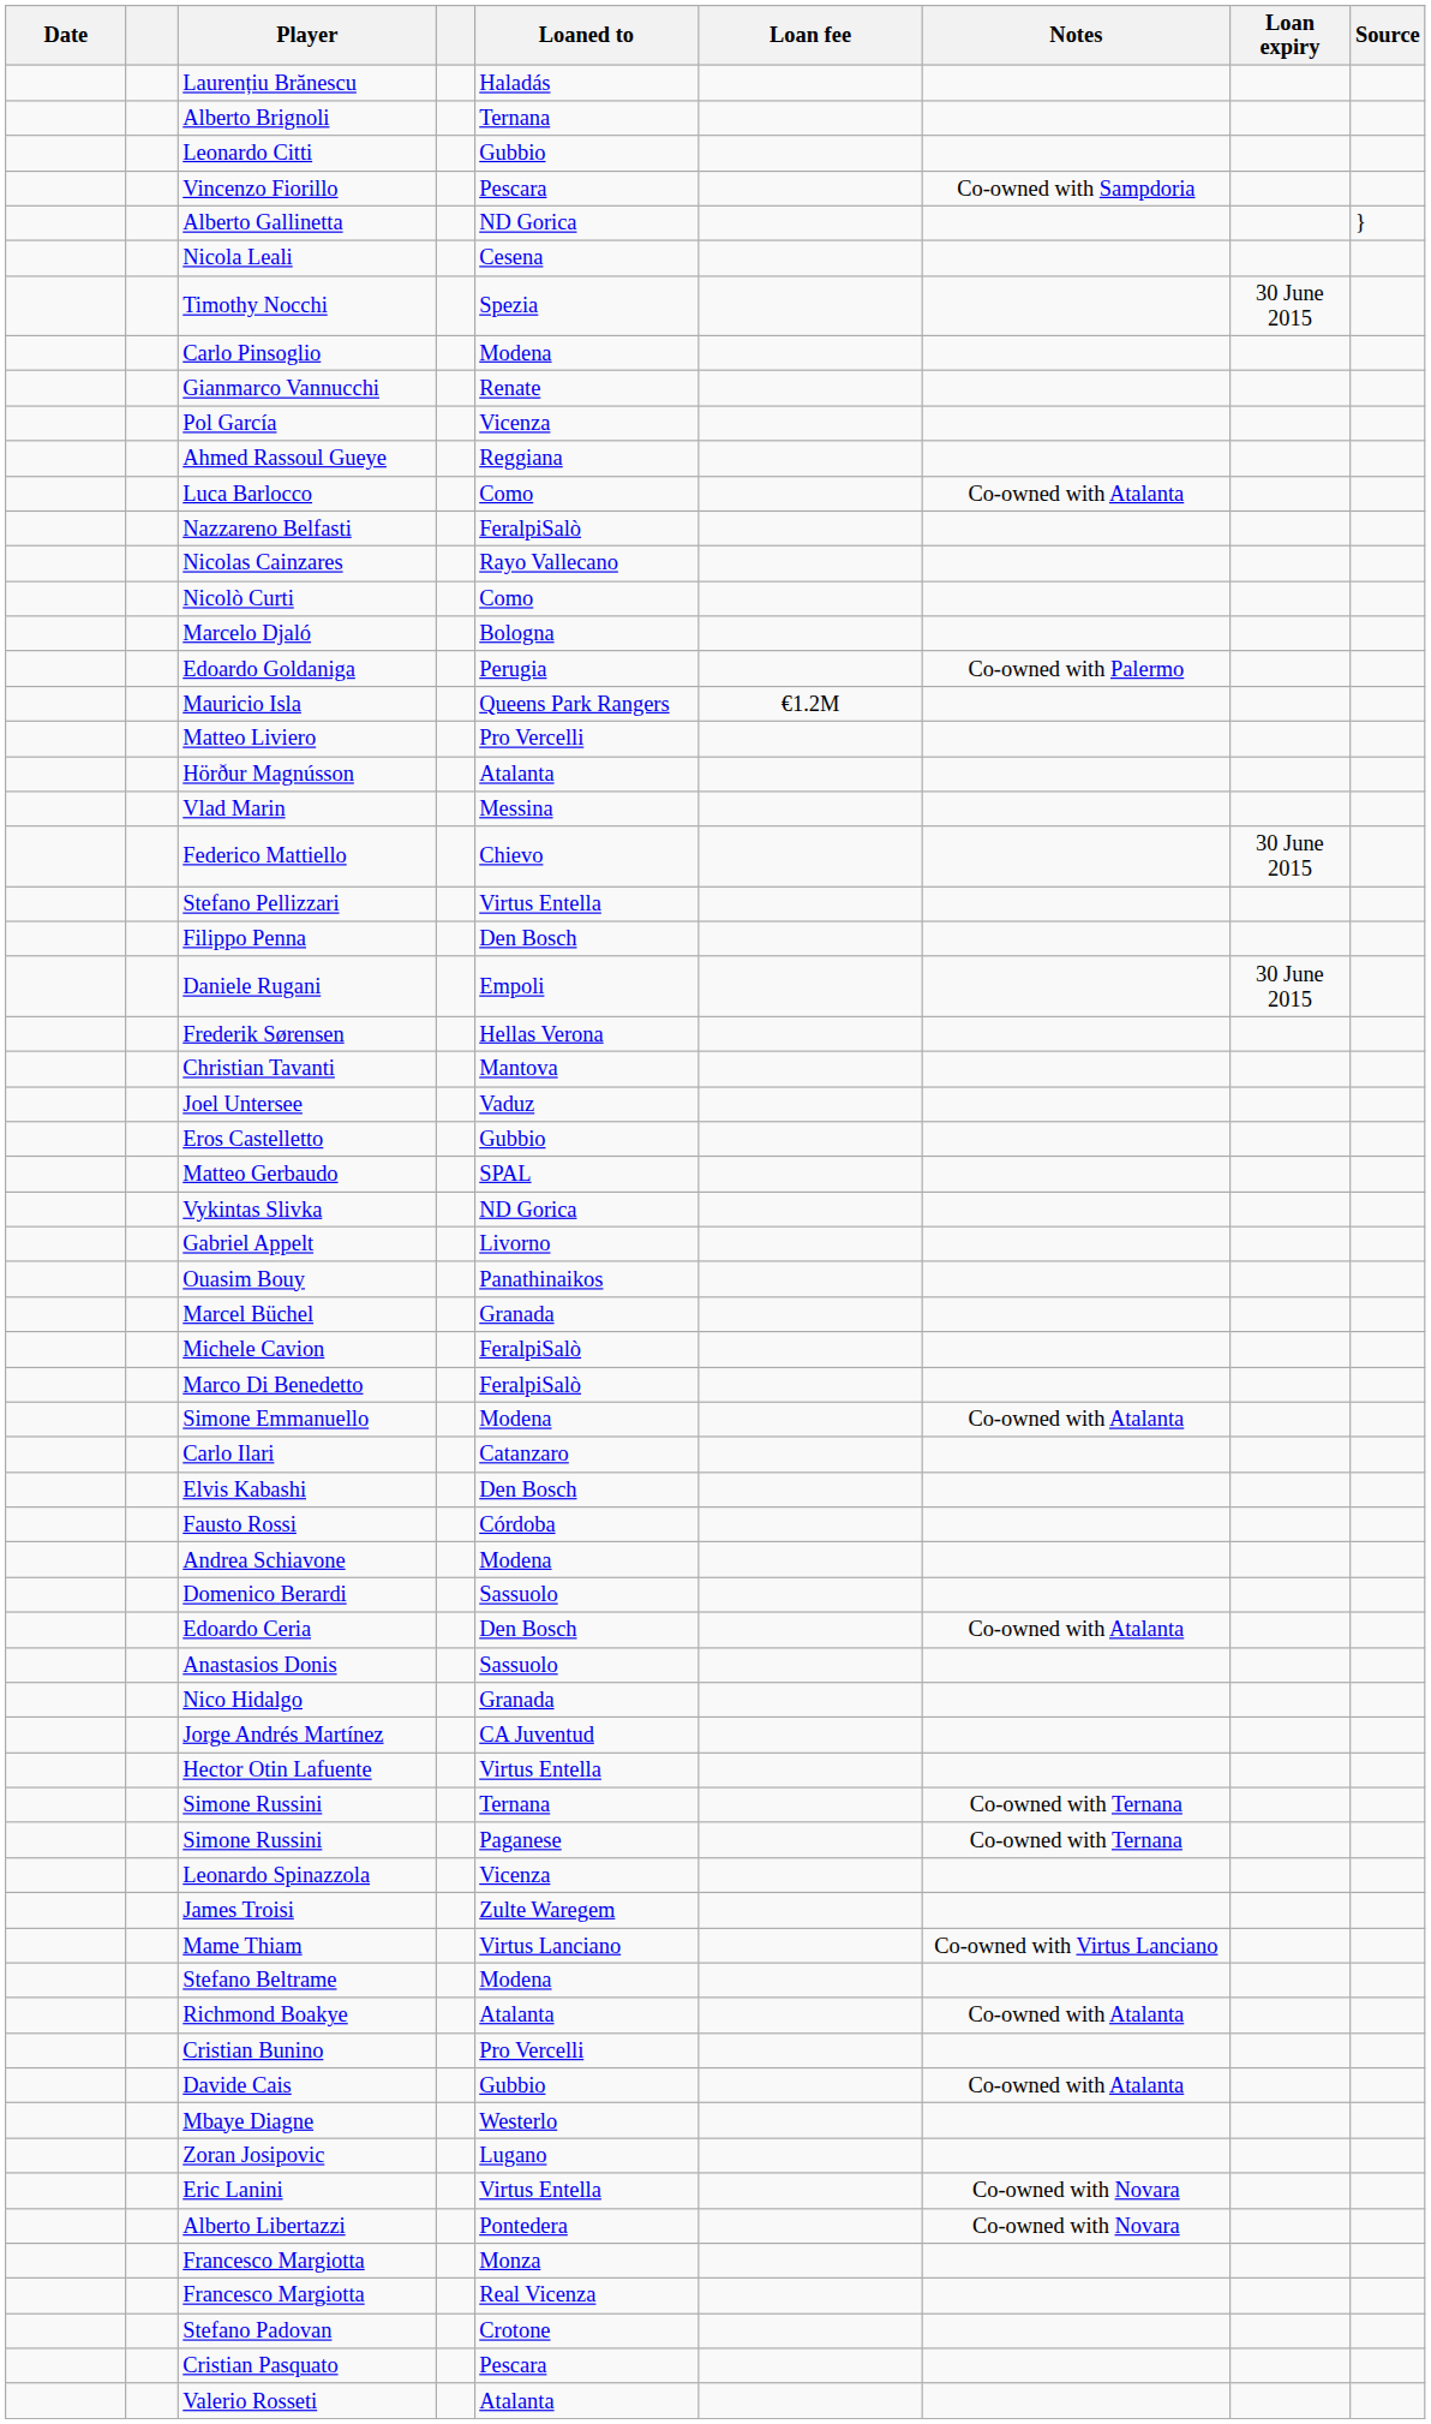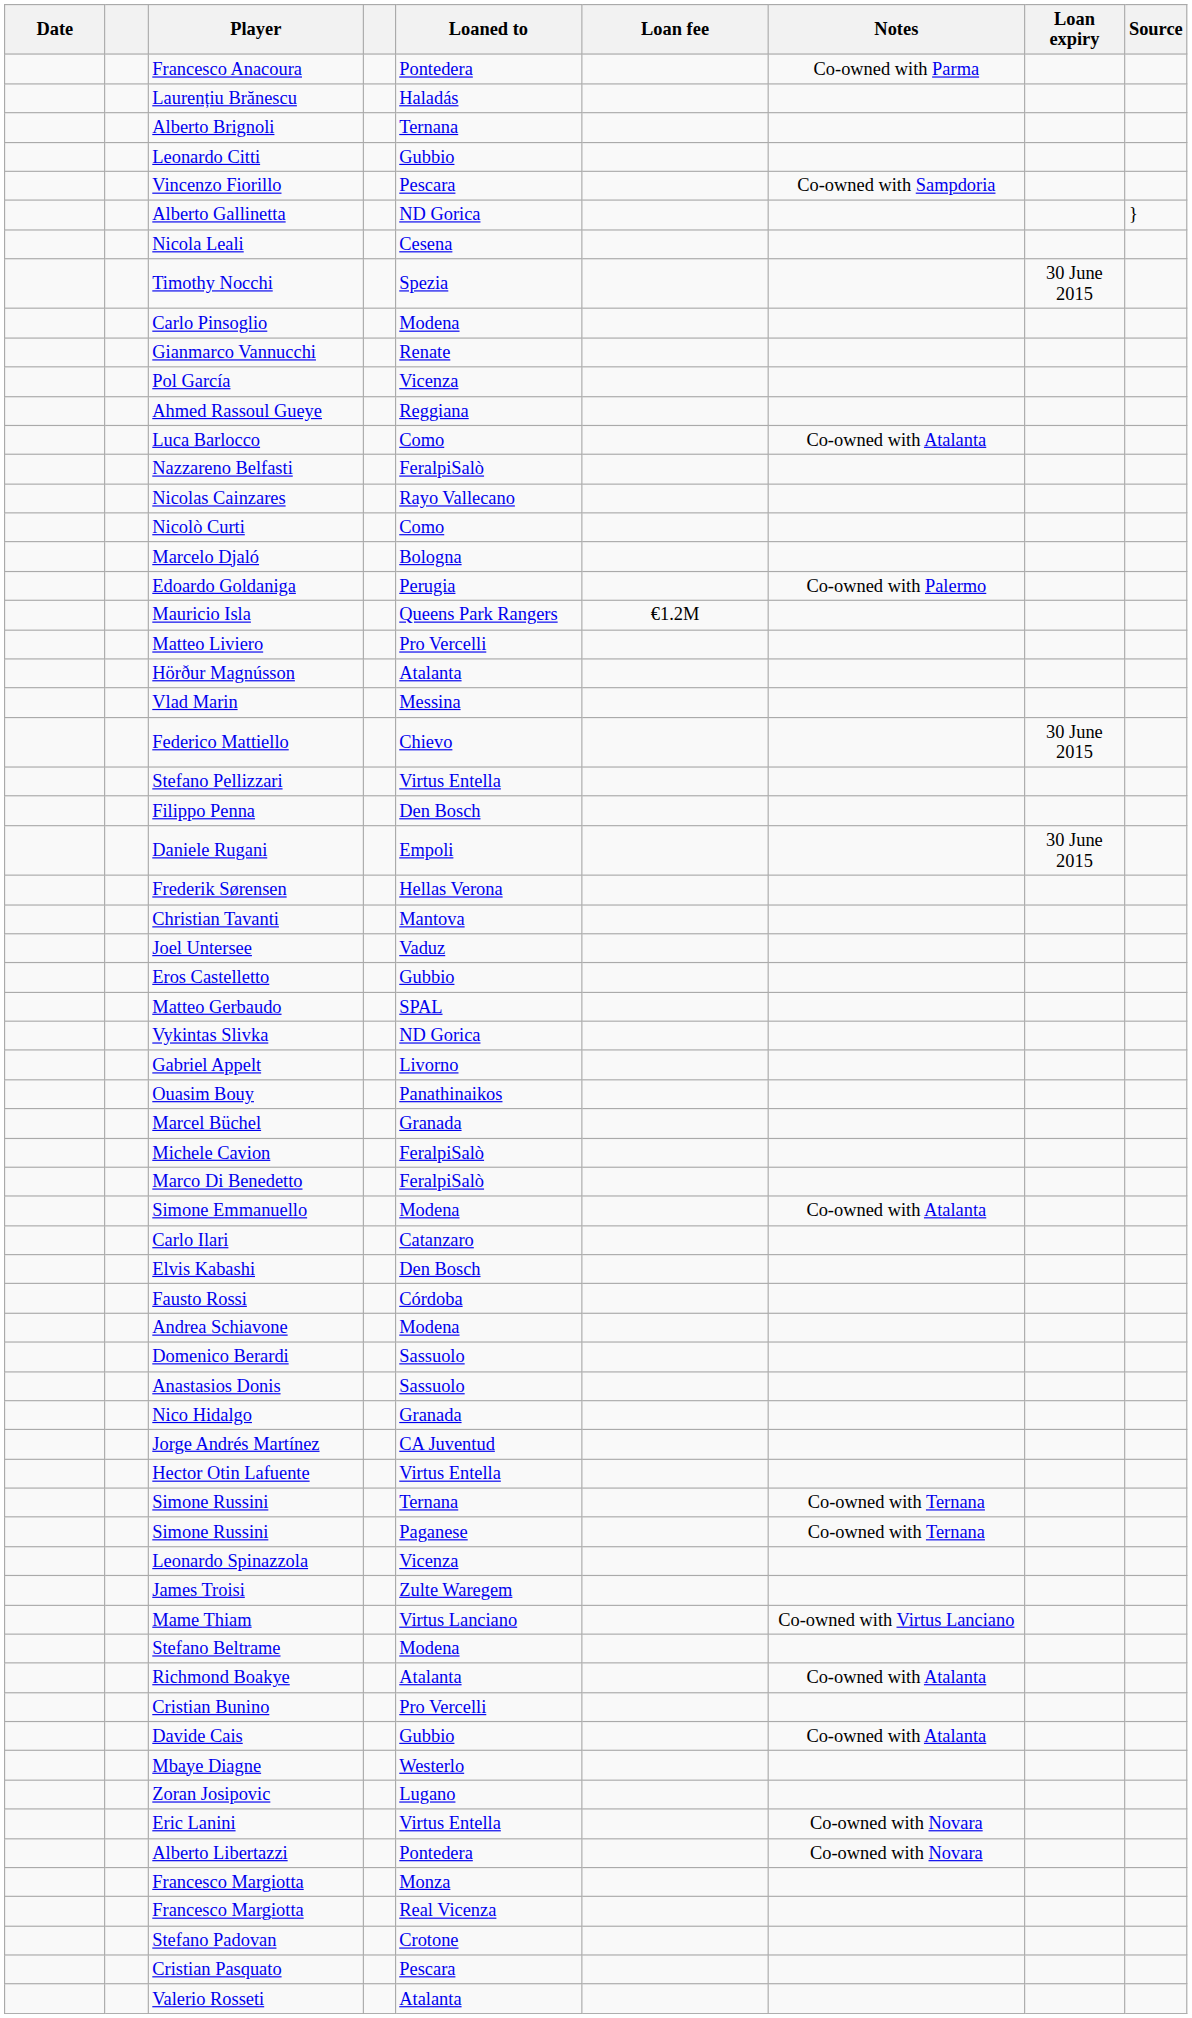 <table class="wikitable sortable">
 <tr>
 <th style="width:80px;">Date</th>
 <th style="width:30px;"></th>
 <th style="width:180px;">Player</th>
 <th style="width:20px;"></th>
 <th style="width:155px;">Loaned to</th>
 <th style="width:155px;" class="unsortable">Loan fee</th>
 <th style="width:215px;" class="unsortable">Notes</th>
 <th style="width:80px;">Loan expiry</th>
 <th style="width:20px;">Source</th>
+</tr>
+<tr>
+<td></td>
+<td align=center></td>
+<td> <a href='#'>Francesco Anacoura</a></td>
+<td align=center></td>
+<td> <a href='#'>Pontedera</a></td>
+<td align=center></td>
+<td align=center>Co-owned with  <a href='#'>Parma</a></td>
+<td align=center></td>
+<td></td>
 </tr>
 <tr>
 <td></td>
 <td align=center></td>
 <td> <a href='#'>Laurențiu Brănescu</a></td>
 <td align=center></td>
 <td> <a href='#'>Haladás</a></td>
 <td align=center></td>
 <td align=center></td>
 <td align=center></td>
 <td></td>
 </tr>
 <tr>
 <td></td>
 <td align=center></td>
 <td> <a href='#'>Alberto Brignoli</a></td>
 <td align=center></td>
 <td> <a href='#'>Ternana</a></td>
 <td align=center></td>
 <td align=center></td>
 <td align=center></td>
 <td></td>
 </tr>
 <tr>
 <td></td>
 <td align=center></td>
 <td> <a href='#'>Leonardo Citti</a></td>
 <td align=center></td>
 <td> <a href='#'>Gubbio</a></td>
 <td align=center></td>
 <td align=center></td>
 <td align=center></td>
 <td></td>
 </tr>
 <tr>
 <td></td>
 <td align=center></td>
 <td> <a href='#'>Vincenzo Fiorillo</a></td>
 <td align=center></td>
 <td> <a href='#'>Pescara</a></td>
 <td align=center></td>
 <td align=center>Co-owned with  <a href='#'>Sampdoria</a></td>
 <td align=center></td>
 <td></td>
 </tr>
 <tr>
 <td></td>
 <td align=center></td>
 <td> <a href='#'>Alberto Gallinetta</a></td>
 <td align=center></td>
 <td> <a href='#'>ND Gorica</a></td>
 <td align=center></td>
 <td align=center></td>
 <td align=center></td>
 <td>}</td>
 </tr>
 <tr>
 <td></td>
 <td align=center></td>
 <td> <a href='#'>Nicola Leali</a></td>
 <td align=center></td>
 <td> <a href='#'>Cesena</a></td>
 <td align=center></td>
 <td align=center></td>
 <td align=center></td>
 <td></td>
 </tr>
 <tr>
 <td></td>
 <td align=center></td>
 <td> <a href='#'>Timothy Nocchi</a></td>
 <td align=center></td>
 <td> <a href='#'>Spezia</a></td>
 <td align=center></td>
 <td align=center></td>
 <td align=center>30 June 2015</td>
 <td></td>
 </tr>
 <tr>
 <td></td>
 <td align=center></td>
 <td> <a href='#'>Carlo Pinsoglio</a></td>
 <td align=center></td>
 <td> <a href='#'>Modena</a></td>
 <td align=center></td>
 <td align=center></td>
 <td align=center></td>
 <td></td>
 </tr>
 <tr>
 <td></td>
 <td align=center></td>
 <td> <a href='#'>Gianmarco Vannucchi</a></td>
 <td align=center></td>
 <td> <a href='#'>Renate</a></td>
 <td align=center></td>
 <td align=center></td>
 <td align=center></td>
 <td></td>
 </tr>
 <tr>
 <td></td>
 <td align=center></td>
 <td> <a href='#'>Pol García</a></td>
 <td align=center></td>
 <td> <a href='#'>Vicenza</a></td>
 <td align=center></td>
 <td align=center></td>
 <td align=center></td>
 <td></td>
 </tr>
 <tr>
 <td></td>
 <td align=center></td>
 <td> <a href='#'>Ahmed Rassoul Gueye</a></td>
 <td align=center></td>
 <td> <a href='#'>Reggiana</a></td>
 <td align=center></td>
 <td align=center></td>
 <td align=center></td>
 <td></td>
 </tr>
 <tr>
 <td></td>
 <td align=center></td>
 <td> <a href='#'>Luca Barlocco</a></td>
 <td align=center></td>
 <td> <a href='#'>Como</a></td>
 <td align=center></td>
 <td align=center>Co-owned with <a href='#'>Atalanta</a></td>
 <td align=center></td>
 <td></td>
 </tr>
 <tr>
 <td></td>
 <td align=center></td>
 <td> <a href='#'>Nazzareno Belfasti</a></td>
 <td align=center></td>
 <td> <a href='#'>FeralpiSalò</a></td>
 <td align=center></td>
 <td align=center></td>
 <td align=center></td>
 <td></td>
 </tr>
 <tr>
 <td></td>
 <td align=center></td>
 <td> <a href='#'>Nicolas Cainzares</a></td>
 <td align=center></td>
 <td> <a href='#'>Rayo Vallecano</a></td>
 <td align=center></td>
 <td align=center></td>
 <td align=center></td>
 <td></td>
 </tr>
 <tr>
 <td></td>
 <td align=center></td>
 <td> <a href='#'>Nicolò Curti</a></td>
 <td align=center></td>
 <td> <a href='#'>Como</a></td>
 <td align=center></td>
 <td align=center></td>
 <td align=center></td>
 <td></td>
 </tr>
 <tr>
 <td></td>
 <td align=center></td>
 <td> <a href='#'>Marcelo Djaló</a></td>
 <td align=center></td>
 <td> <a href='#'>Bologna</a></td>
 <td align=center></td>
 <td align=center></td>
 <td align=center></td>
 <td></td>
 </tr>
 <tr>
 <td></td>
 <td align=center></td>
 <td> <a href='#'>Edoardo Goldaniga</a></td>
 <td align=center></td>
 <td> <a href='#'>Perugia</a></td>
 <td align=center></td>
 <td align=center>Co-owned with  <a href='#'>Palermo</a></td>
 <td align=center></td>
 <td></td>
 </tr>
 <tr>
 <td></td>
 <td align=center></td>
 <td> <a href='#'>Mauricio Isla</a></td>
 <td align=center></td>
 <td> <a href='#'>Queens Park Rangers</a></td>
 <td align=center>€1.2M</td>
 <td align=center></td>
 <td align=center></td>
 <td></td>
 </tr>
 <tr>
 <td></td>
 <td align=center></td>
 <td> <a href='#'>Matteo Liviero</a></td>
 <td align=center></td>
 <td> <a href='#'>Pro Vercelli</a></td>
 <td align=center></td>
 <td align=center></td>
 <td align=center></td>
 <td></td>
 </tr>
 <tr>
 <td></td>
 <td align=center></td>
 <td> <a href='#'>Hörður Magnússon</a></td>
 <td align=center></td>
 <td> <a href='#'>Atalanta</a></td>
 <td align=center></td>
 <td align=center></td>
 <td align=center></td>
 <td></td>
 </tr>
 <tr>
 <td></td>
 <td align=center></td>
 <td> <a href='#'>Vlad Marin</a></td>
 <td align=center></td>
 <td> <a href='#'>Messina</a></td>
 <td align=center></td>
 <td align=center></td>
 <td align=center></td>
 <td></td>
 </tr>
 <tr>
 <td></td>
 <td align=center></td>
 <td> <a href='#'>Federico Mattiello</a></td>
 <td align=center></td>
 <td> <a href='#'>Chievo</a></td>
 <td align=center></td>
 <td align=center></td>
 <td align=center>30 June 2015</td>
 <td></td>
 </tr>
 <tr>
 <td></td>
 <td align=center></td>
 <td> <a href='#'>Stefano Pellizzari</a></td>
 <td align=center></td>
 <td> <a href='#'>Virtus Entella</a></td>
 <td align=center></td>
 <td align=center></td>
 <td align=center></td>
 <td></td>
 </tr>
 <tr>
 <td></td>
 <td align=center></td>
 <td> <a href='#'>Filippo Penna</a></td>
 <td align=center></td>
 <td> <a href='#'>Den Bosch</a></td>
 <td align=center></td>
 <td align=center></td>
 <td align=center></td>
 <td></td>
 </tr>
 <tr>
 <td></td>
 <td align=center></td>
 <td> <a href='#'>Daniele Rugani</a></td>
 <td align=center></td>
 <td> <a href='#'>Empoli</a></td>
 <td align=center></td>
 <td align=center></td>
 <td align=center>30 June 2015</td>
 <td></td>
 </tr>
 <tr>
 <td></td>
 <td align=center></td>
 <td> <a href='#'>Frederik Sørensen</a></td>
 <td align=center></td>
 <td> <a href='#'>Hellas Verona</a></td>
 <td align=center></td>
 <td align=center></td>
 <td align=center></td>
 <td></td>
 </tr>
 <tr>
 <td></td>
 <td align=center></td>
 <td> <a href='#'>Christian Tavanti</a></td>
 <td align=center></td>
 <td> <a href='#'>Mantova</a></td>
 <td align=center></td>
 <td align=center></td>
 <td align=center></td>
 <td></td>
 </tr>
 <tr>
 <td></td>
 <td align=center></td>
 <td> <a href='#'>Joel Untersee</a></td>
 <td align=center></td>
 <td> <a href='#'>Vaduz</a></td>
 <td align=center></td>
 <td align=center></td>
 <td align=center></td>
 <td></td>
 </tr>
 <tr>
 <td></td>
 <td align=center></td>
 <td> <a href='#'>Eros Castelletto</a></td>
 <td align=center></td>
 <td> <a href='#'>Gubbio</a></td>
 <td align=center></td>
 <td align=center></td>
 <td align=center></td>
 <td></td>
 </tr>
 <tr>
 <td></td>
 <td align=center></td>
 <td> <a href='#'>Matteo Gerbaudo</a></td>
 <td align=center></td>
 <td> <a href='#'>SPAL</a></td>
 <td align=center></td>
 <td align=center></td>
 <td align=center></td>
 <td> </td>
 </tr>
 <tr>
 <td></td>
 <td align=center></td>
 <td> <a href='#'>Vykintas Slivka</a></td>
 <td align=center></td>
 <td> <a href='#'>ND Gorica</a></td>
 <td align=center></td>
 <td align=center></td>
 <td align=center></td>
 <td></td>
 </tr>
 <tr>
 <td></td>
 <td align=center></td>
 <td> <a href='#'>Gabriel Appelt</a></td>
 <td align=center></td>
 <td> <a href='#'>Livorno</a></td>
 <td align=center></td>
 <td align=center></td>
 <td align=center></td>
 <td></td>
 </tr>
 <tr>
 <td></td>
 <td align=center></td>
 <td> <a href='#'>Ouasim Bouy</a></td>
 <td align=center></td>
 <td> <a href='#'>Panathinaikos</a></td>
 <td align=center></td>
 <td align=center></td>
 <td align=center></td>
 <td></td>
 </tr>
 <tr>
 <td></td>
 <td align=center></td>
 <td> <a href='#'>Marcel Büchel</a></td>
 <td align=center></td>
 <td> <a href='#'>Granada</a></td>
 <td align=center></td>
 <td align=center></td>
 <td align=center></td>
 <td></td>
 </tr>
 <tr>
 <td></td>
 <td align=center></td>
 <td> <a href='#'>Michele Cavion</a></td>
 <td align=center></td>
 <td> <a href='#'>FeralpiSalò</a></td>
 <td align=center></td>
 <td align=center></td>
 <td align=center></td>
 <td></td>
 </tr>
 <tr>
 <td></td>
 <td align=center></td>
 <td> <a href='#'>Marco Di Benedetto</a></td>
 <td align=center></td>
 <td> <a href='#'>FeralpiSalò</a></td>
 <td align=center></td>
 <td align=center></td>
 <td align=center></td>
 <td></td>
 </tr>
 <tr>
 <td></td>
 <td align=center></td>
 <td> <a href='#'>Simone Emmanuello</a></td>
 <td align=center></td>
 <td> <a href='#'>Modena</a></td>
 <td align=center></td>
 <td align=center>Co-owned with  <a href='#'>Atalanta</a></td>
 <td align=center></td>
 <td></td>
 </tr>
 <tr>
 <td></td>
 <td align=center></td>
 <td> <a href='#'>Carlo Ilari</a></td>
 <td align=center></td>
 <td> <a href='#'>Catanzaro</a></td>
 <td align=center></td>
 <td align=center></td>
 <td align=center></td>
 <td></td>
 </tr>
 <tr>
 <td></td>
 <td align=center></td>
 <td> <a href='#'>Elvis Kabashi</a></td>
 <td align=center></td>
 <td> <a href='#'>Den Bosch</a></td>
 <td align=center></td>
 <td align=center></td>
 <td align=center></td>
 <td></td>
 </tr>
 <tr>
 <td></td>
 <td align=center></td>
 <td> <a href='#'>Fausto Rossi</a></td>
 <td align=center></td>
 <td> <a href='#'>Córdoba</a></td>
 <td align=center></td>
 <td align=center></td>
 <td align=center></td>
 <td></td>
 </tr>
 <tr>
 <td></td>
 <td align=center></td>
 <td> <a href='#'>Andrea Schiavone</a></td>
 <td align=center></td>
 <td> <a href='#'>Modena</a></td>
 <td align=center></td>
 <td align=center></td>
 <td align=center></td>
 <td></td>
 </tr>
 <tr>
 <td></td>
 <td align=center></td>
 <td> <a href='#'>Domenico Berardi</a></td>
 <td align=center></td>
 <td> <a href='#'>Sassuolo</a></td>
 <td align=center></td>
 <td align=center></td>
 <td align=center></td>
 <td></td>
 </tr>
 <tr>
 <td></td>
 <td align=center></td>
-<td> <a href='#'>Edoardo Ceria</a></td>
-<td align=center></td>
-<td> <a href='#'>Den Bosch</a></td>
-<td align=center></td>
-<td align=center>Co-owned with  <a href='#'>Atalanta</a></td>
-<td align=center></td>
-<td></td>
-</tr>
-<tr>
-<td></td>
-<td align=center></td>
 <td> <a href='#'>Anastasios Donis</a></td>
 <td align=center></td>
 <td> <a href='#'>Sassuolo</a></td>
 <td align=center></td>
 <td align=center></td>
 <td align=center></td>
 <td></td>
 </tr>
 <tr>
 <td></td>
 <td align=center></td>
 <td> <a href='#'>Nico Hidalgo</a></td>
 <td align=center></td>
 <td> <a href='#'>Granada</a></td>
 <td align=center></td>
 <td align=center></td>
 <td align=center></td>
 <td></td>
 </tr>
 <tr>
 <td></td>
 <td align=center></td>
 <td> <a href='#'>Jorge Andrés Martínez</a></td>
 <td align=center></td>
 <td> <a href='#'>CA Juventud</a></td>
 <td align=center></td>
 <td align=center></td>
 <td align=center></td>
 <td></td>
 </tr>
 <tr>
 <td></td>
 <td align=center></td>
 <td> <a href='#'>Hector Otin Lafuente</a></td>
 <td align=center></td>
 <td> <a href='#'>Virtus Entella</a></td>
 <td align=center></td>
 <td align=center></td>
 <td align=center></td>
 <td></td>
 </tr>
 <tr>
 <td></td>
 <td align=center></td>
 <td> <a href='#'>Simone Russini</a></td>
 <td align=center></td>
 <td> <a href='#'>Ternana</a></td>
 <td align=center></td>
 <td align=center>Co-owned with  <a href='#'>Ternana</a></td>
 <td align=center></td>
 <td></td>
 </tr>
 <tr>
 <td></td>
 <td align=center></td>
 <td> <a href='#'>Simone Russini</a></td>
 <td align=center></td>
 <td> <a href='#'>Paganese</a></td>
 <td align=center></td>
 <td align=center>Co-owned with  <a href='#'>Ternana</a></td>
 <td align=center></td>
 <td></td>
 </tr>
 <tr>
 <td></td>
 <td align=center></td>
 <td> <a href='#'>Leonardo Spinazzola</a></td>
 <td align=center></td>
 <td> <a href='#'>Vicenza</a></td>
 <td align=center></td>
 <td align=center></td>
 <td align=center></td>
 <td></td>
 </tr>
 <tr>
 <td></td>
 <td align=center></td>
 <td> <a href='#'>James Troisi</a></td>
 <td align=center></td>
 <td> <a href='#'>Zulte Waregem</a></td>
 <td align=center></td>
 <td align=center></td>
 <td align=center></td>
 <td></td>
 </tr>
 <tr>
 <td></td>
 <td align=center></td>
 <td> <a href='#'>Mame Thiam</a></td>
 <td align=center></td>
 <td> <a href='#'>Virtus Lanciano</a></td>
 <td align=center></td>
 <td align=center>Co-owned with  <a href='#'>Virtus Lanciano</a></td>
 <td align=center></td>
 <td> </td>
 </tr>
 <tr>
 <td></td>
 <td align=center></td>
 <td> <a href='#'>Stefano Beltrame</a></td>
 <td align=center></td>
 <td> <a href='#'>Modena</a></td>
 <td align=center></td>
 <td align=center></td>
 <td align=center></td>
 <td></td>
 </tr>
 <tr>
 <td></td>
 <td align=center></td>
 <td> <a href='#'>Richmond Boakye</a></td>
 <td align=center></td>
 <td> <a href='#'>Atalanta</a></td>
 <td align=center></td>
 <td align=center>Co-owned with  <a href='#'>Atalanta</a></td>
 <td align=center></td>
 <td></td>
 </tr>
 <tr>
 <td></td>
 <td align=center></td>
 <td> <a href='#'>Cristian Bunino</a></td>
 <td align=center></td>
 <td> <a href='#'>Pro Vercelli</a></td>
 <td align=center></td>
 <td align=center></td>
 <td align=center></td>
 <td></td>
 </tr>
 <tr>
 <td></td>
 <td align=center></td>
 <td> <a href='#'>Davide Cais</a></td>
 <td align=center></td>
 <td> <a href='#'>Gubbio</a></td>
 <td align=center></td>
 <td align=center>Co-owned with  <a href='#'>Atalanta</a></td>
 <td align=center></td>
 <td></td>
 </tr>
 <tr>
 <td></td>
 <td align=center></td>
 <td> <a href='#'>Mbaye Diagne</a></td>
 <td align=center></td>
 <td> <a href='#'>Westerlo</a></td>
 <td align=center></td>
 <td align=center></td>
 <td align=center></td>
 <td></td>
 </tr>
 <tr>
 <td></td>
 <td align=center></td>
 <td> <a href='#'>Zoran Josipovic</a></td>
 <td align=center></td>
 <td> <a href='#'>Lugano</a></td>
 <td align=center></td>
 <td align=center></td>
 <td align=center></td>
 <td></td>
 </tr>
 <tr>
 <td></td>
 <td align=center></td>
 <td> <a href='#'>Eric Lanini</a></td>
 <td align=center></td>
 <td> <a href='#'>Virtus Entella</a></td>
 <td align=center></td>
 <td align=center>Co-owned with  <a href='#'>Novara</a></td>
 <td align=center></td>
 <td></td>
 </tr>
 <tr>
 <td></td>
 <td align=center></td>
 <td> <a href='#'>Alberto Libertazzi</a></td>
 <td align=center></td>
 <td> <a href='#'>Pontedera</a></td>
 <td align=center></td>
 <td align=center>Co-owned with  <a href='#'>Novara</a></td>
 <td align=center></td>
 <td></td>
 </tr>
 <tr>
 <td></td>
 <td align=center></td>
 <td> <a href='#'>Francesco Margiotta</a></td>
 <td align=center></td>
 <td> <a href='#'>Monza</a></td>
 <td align=center></td>
 <td align=center></td>
 <td align=center></td>
 <td></td>
 </tr>
 <tr>
 <td></td>
 <td align=center></td>
 <td> <a href='#'>Francesco Margiotta</a></td>
 <td align=center></td>
 <td> <a href='#'>Real Vicenza</a></td>
 <td align=center></td>
 <td align=center></td>
 <td align=center></td>
 <td></td>
 </tr>
 <tr>
 <td></td>
 <td align=center></td>
 <td> <a href='#'>Stefano Padovan</a></td>
 <td align=center></td>
 <td> <a href='#'>Crotone</a></td>
 <td align=center></td>
 <td align=center></td>
 <td align=center></td>
 <td></td>
 </tr>
 <tr>
 <td></td>
 <td align=center></td>
 <td> <a href='#'>Cristian Pasquato</a></td>
 <td align=center></td>
 <td> <a href='#'>Pescara</a></td>
 <td align=center></td>
 <td align=center></td>
 <td align=center></td>
 <td></td>
 </tr>
 <tr>
 <td></td>
 <td align=center></td>
 <td> <a href='#'>Valerio Rosseti</a></td>
 <td align=center></td>
 <td> <a href='#'>Atalanta</a></td>
 <td align=center></td>
 <td align=center></td>
 <td align=center></td>
 <td></td>
 </tr>
 </table>
